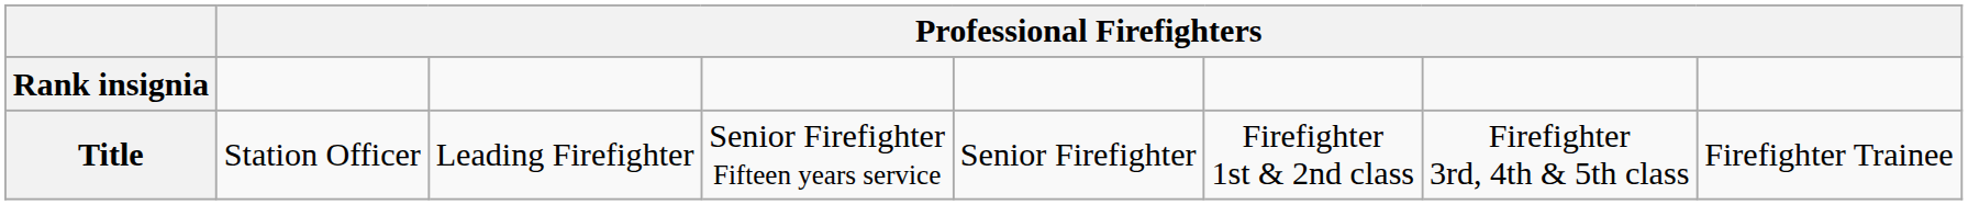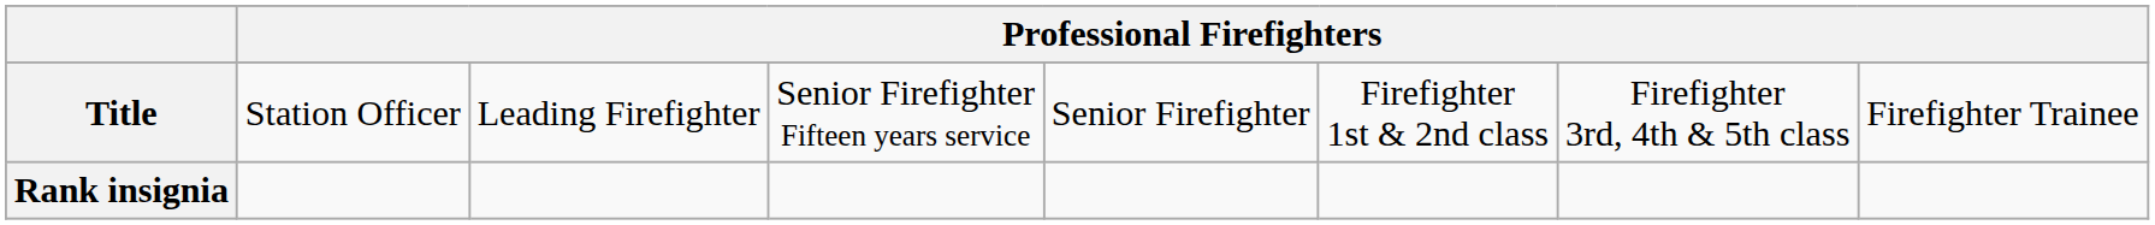 <table class="wikitable">
 <tr>
 <th></th>
 <th colspan=7>Professional Firefighters</th>
+</tr>
+<tr style="text-align:center;">
+<th>Title</th>
+<td>Station Officer</td>
+<td>Leading Firefighter</td>
+<td>Senior Firefighter<br><small>Fifteen years service</small></td>
+<td>Senior Firefighter</td>
+<td>Firefighter<br> 1st & 2nd class</td>
+<td>Firefighter<br> 3rd, 4th & 5th class</td>
+<td>Firefighter Trainee</td>
 </tr>
 <tr style="text-align:center;">
 <th>Rank insignia</th>
 <td></td>
 <td></td>
 <td></td>
 <td></td>
 <td></td>
 <td></td>
 <td></td>
 </tr>
-<tr style="text-align:center;">
-<th>Title</th>
-<td>Station Officer</td>
-<td>Leading Firefighter</td>
-<td>Senior Firefighter<br><small>Fifteen years service</small></td>
-<td>Senior Firefighter</td>
-<td>Firefighter<br> 1st & 2nd class</td>
-<td>Firefighter<br> 3rd, 4th & 5th class</td>
-<td>Firefighter Trainee</td>
-</tr>
 </table>
